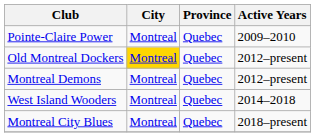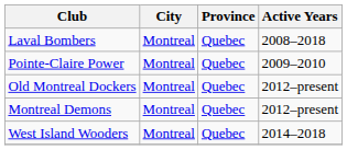 <table class="wikitable" style="font-size: 95%;">
 <tr>
 <th>Club</th>
 <th>City</th>
 <th>Province</th>
 <th>Active Years</th>
+</tr>
+<tr>
+<td><a href='#'>Laval Bombers</a></td>
+<td><a href='#'>Montreal</a></td>
+<td><a href='#'>Quebec</a></td>
+<td>2008–2018</td>
 </tr>
 <tr>
 <td><a href='#'>Pointe-Claire Power</a></td>
 <td><a href='#'>Montreal</a></td>
 <td><a href='#'>Quebec</a></td>
 <td>2009–2010</td>
 </tr>
 <tr>
 <td><a href='#'>Old Montreal Dockers</a></td>
-<td style="background: gold;"><a href='#'>Montreal</a></td>
+<td><a href='#'>Montreal</a></td>
 <td><a href='#'>Quebec</a></td>
 <td>2012–present</td>
 </tr>
 <tr>
 <td><a href='#'>Montreal Demons</a></td>
 <td><a href='#'>Montreal</a></td>
 <td><a href='#'>Quebec</a></td>
 <td>2012–present</td>
 </tr>
 <tr>
 <td><a href='#'>West Island Wooders</a></td>
 <td><a href='#'>Montreal</a></td>
 <td><a href='#'>Quebec</a></td>
 <td>2014–2018</td>
 </tr>
 <tr>
-<td><a href='#'>Montreal City Blues</a></td>
-<td><a href='#'>Montreal</a></td>
-<td><a href='#'>Quebec</a></td>
-<td>2018–present</td>
-</tr>
-<tr>
 </tr>
 </table>
